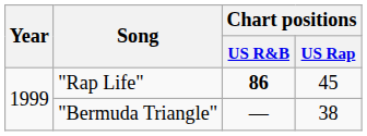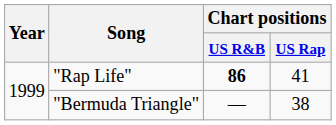 <table class="wikitable">
 <tr>
 <th rowspan="2">Year</th>
 <th rowspan="2">Song</th>
 <th colspan="2">Chart positions</th>
 </tr>
 <tr>
 <th><small><a href='#'>US R&B</a></small></th>
 <th><small><a href='#'>US Rap</a></small></th>
 </tr>
 <tr>
 <td rowspan="2">1999</td>
 <td>"Rap Life"</td>
 <td align=center><strong>86</strong></td>
-<td align=center>45</td>
+<td align=center>41</td>
 </tr>
 <tr>
 <td>"Bermuda Triangle"</td>
 <td align=center>—</td>
 <td align=center>38</td>
 </tr>
 </table>
